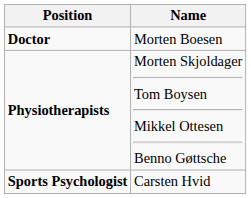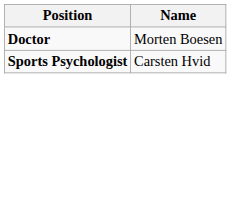 <table class="wikitable" style="text-align:left;">
 <tr>
 <th>Position</th>
 <th>Name</th>
 </tr>
 <tr>
 <td style="text-align: left;"><strong>Doctor</strong></td>
 <td> Morten Boesen</td>
 </tr>
 <tr>
-<td style="text-align: left;"><strong>Physiotherapists</strong></td>
-<td> Morten Skjoldager<hr> Tom Boysen<hr> Mikkel Ottesen<hr> Benno Gøttsche</td>
-</tr>
-<tr>
 <td style="text-align: left;"><strong>Sports Psychologist</strong></td>
 <td> Carsten Hvid</td>
 </tr>
 </table>
